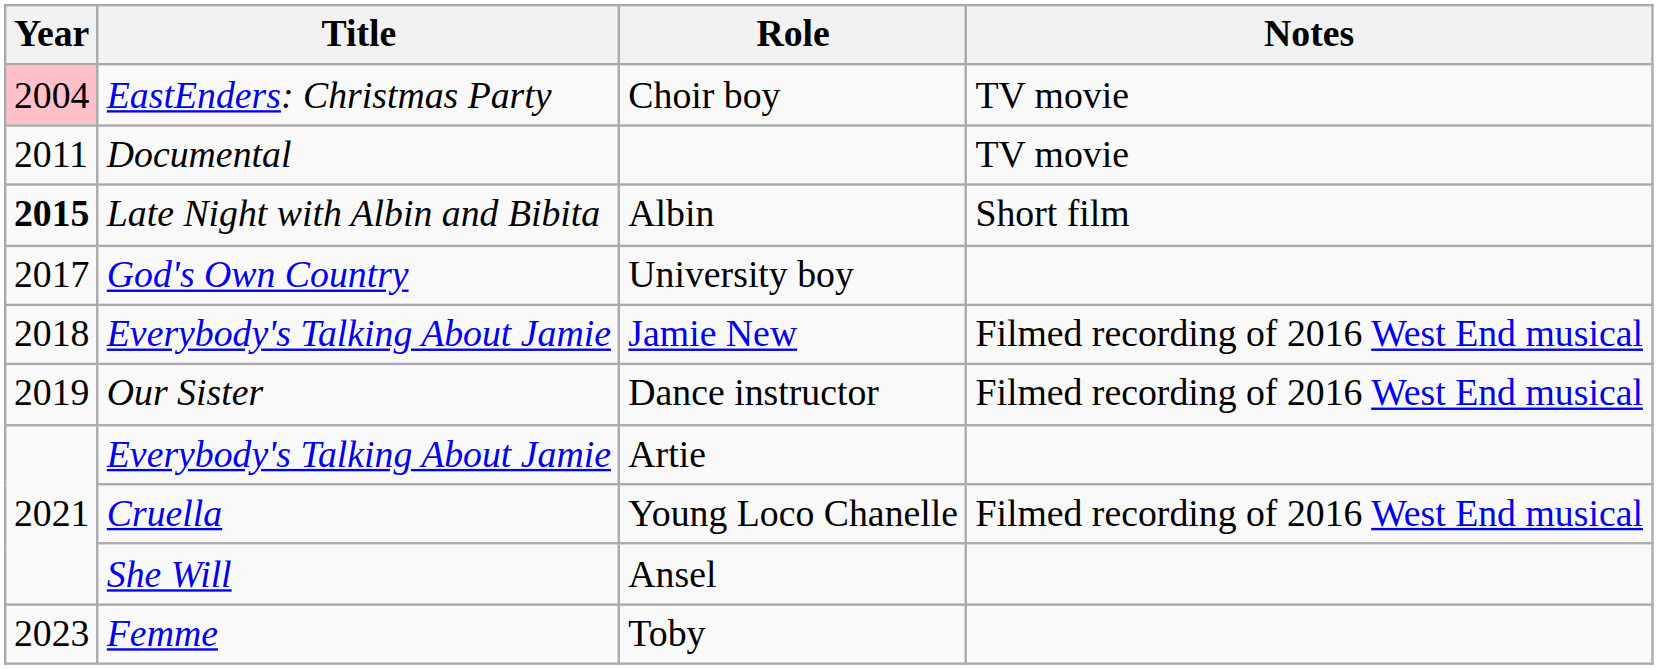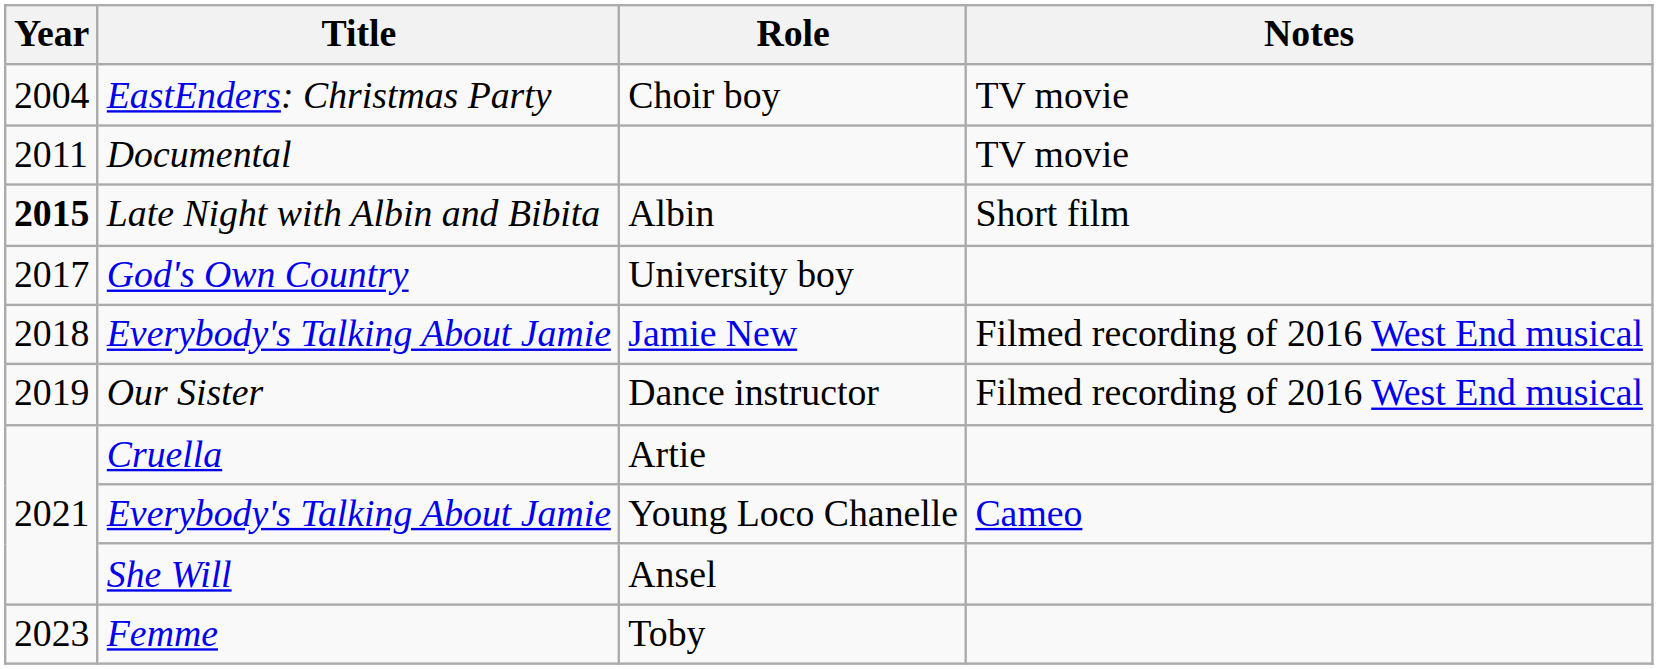 <table class="wikitable sortable">
 <tr>
 <th>Year</th>
 <th>Title</th>
 <th>Role</th>
 <th class="unsortable">Notes</th>
 </tr>
 <tr>
-<td style="background: pink;">2004</td>
+<td>2004</td>
 <td><em><a href='#'>EastEnders</a>: Christmas Party</em></td>
 <td>Choir boy</td>
 <td>TV movie</td>
 </tr>
 <tr>
 <td>2011</td>
 <td><em>Documental</em></td>
 <td></td>
 <td>TV movie</td>
 </tr>
 <tr>
 <td><strong>2015</strong></td>
 <td><em>Late Night with Albin and Bibita</em></td>
 <td>Albin</td>
 <td>Short film</td>
 </tr>
 <tr>
 <td>2017</td>
 <td><em><a href='#'>God's Own Country</a></em></td>
 <td>University boy</td>
 <td></td>
 </tr>
 <tr>
 <td>2018</td>
 <td><em><a href='#'>Everybody's Talking About Jamie</a></em></td>
 <td><a href='#'>Jamie New</a></td>
 <td>Filmed recording of 2016 <a href='#'>West End musical</a></td>
 </tr>
 <tr>
 <td>2019</td>
 <td><em>Our Sister</em></td>
 <td>Dance instructor</td>
 <td>Filmed recording of 2016 <a href='#'>West End musical</a></td>
 </tr>
 <tr>
 <td rowspan="3">2021</td>
-<td><em><a href='#'>Everybody's Talking About Jamie</a></em></td>
+<td><em><a href='#'>Cruella</a></em></td>
 <td>Artie</td>
 <td></td>
 </tr>
 <tr>
-<td><em><a href='#'>Cruella</a></em></td>
+<td><em><a href='#'>Everybody's Talking About Jamie</a></em></td>
 <td>Young Loco Chanelle</td>
-<td>Filmed recording of 2016 <a href='#'>West End musical</a></td>
+<td><a href='#'>Cameo</a></td>
 </tr>
 <tr>
 <td><em><a href='#'>She Will</a></em></td>
 <td>Ansel</td>
 <td></td>
 </tr>
 <tr>
 <td>2023</td>
 <td><em><a href='#'>Femme</a></em></td>
 <td>Toby</td>
 <td></td>
 </tr>
 </table>
